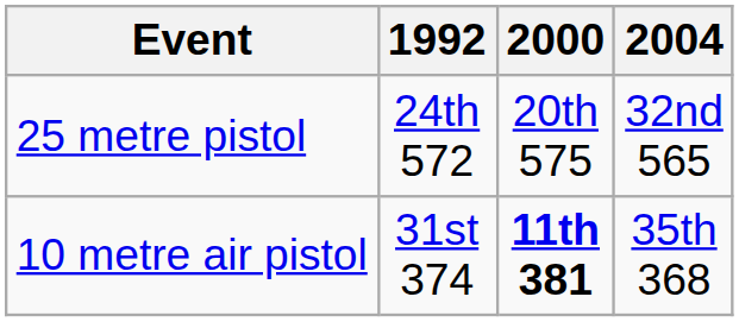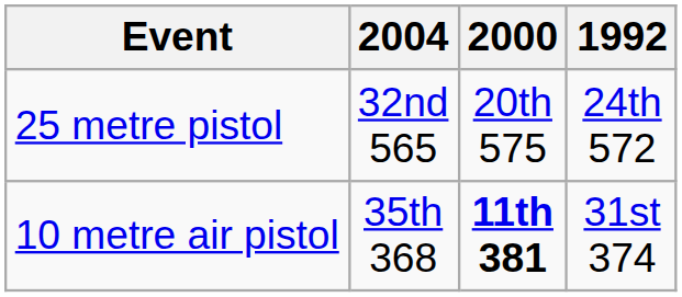 <table class="wikitable" style="text-align: center">
 <tr>
 <th>Event</th>
+<th>2004</th>
+<th>2000</th>
 <th>1992</th>
-<th>2000</th>
-<th>2004</th>
 </tr>
 <tr>
 <td align=left><a href='#'>25 metre pistol</a></td>
+<td><a href='#'>32nd</a><br>565</td>
+<td><a href='#'>20th</a><br>575</td>
 <td><a href='#'>24th</a><br>572</td>
-<td><a href='#'>20th</a><br>575</td>
-<td><a href='#'>32nd</a><br>565</td>
 </tr>
 <tr>
 <td align=left><a href='#'>10 metre air pistol</a></td>
+<td><a href='#'>35th</a><br>368</td>
+<td><strong><a href='#'>11th</a><br>381</strong></td>
 <td><a href='#'>31st</a><br>374</td>
-<td><strong><a href='#'>11th</a><br>381</strong></td>
-<td><a href='#'>35th</a><br>368</td>
 </tr>
 </table>
